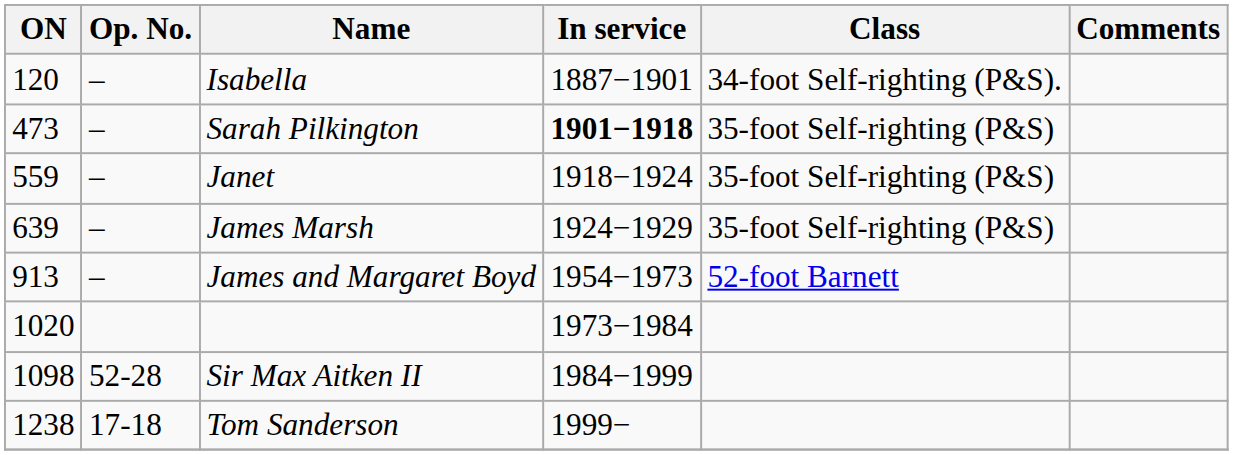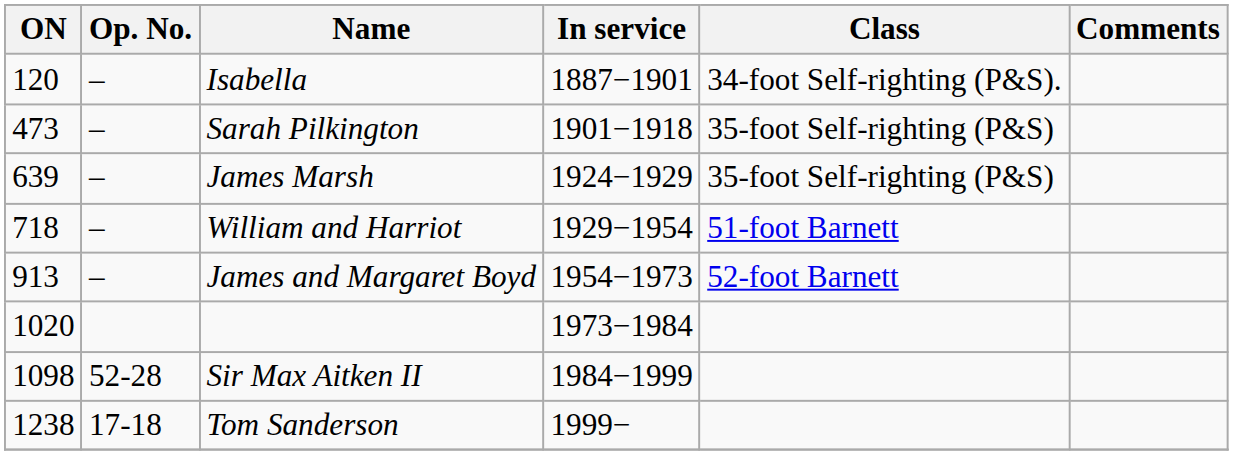 <table class="wikitable">
 <tr>
 <th>ON</th>
 <th>Op. No.</th>
 <th>Name</th>
 <th>In service</th>
 <th>Class</th>
 <th>Comments</th>
 </tr>
 <tr>
 <td>120</td>
 <td>–</td>
 <td><em>Isabella</em></td>
 <td>1887−1901</td>
 <td>34-foot Self-righting (P&S).</td>
 <td></td>
 </tr>
 <tr>
 <td>473</td>
 <td>–</td>
 <td><em>Sarah Pilkington</em></td>
-<td><strong>1901−1918</strong></td>
-<td>35-foot Self-righting (P&S)</td>
-<td></td>
-</tr>
-<tr>
-<td>559</td>
-<td>–</td>
-<td><em>Janet</em></td>
-<td>1918−1924</td>
+<td>1901−1918</td>
 <td>35-foot Self-righting (P&S)</td>
 <td></td>
 </tr>
 <tr>
 <td>639</td>
 <td>–</td>
 <td><em>James Marsh</em></td>
 <td>1924−1929</td>
 <td>35-foot Self-righting (P&S)</td>
+<td></td>
+</tr>
+<tr>
+<td>718</td>
+<td>–</td>
+<td><em>William and Harriot</em></td>
+<td>1929−1954</td>
+<td><a href='#'>51-foot Barnett</a></td>
 <td></td>
 </tr>
 <tr>
 <td>913</td>
 <td>–</td>
 <td><em>James and Margaret Boyd</em></td>
 <td>1954−1973</td>
 <td><a href='#'>52-foot Barnett</a></td>
 <td></td>
 </tr>
 <tr>
 <td>1020</td>
 <td></td>
 <td></td>
 <td>1973−1984</td>
 <td></td>
 <td></td>
 </tr>
 <tr>
 <td>1098</td>
 <td>52-28</td>
 <td><em>Sir Max Aitken II</em></td>
 <td>1984−1999</td>
 <td></td>
 <td></td>
 </tr>
 <tr>
 <td>1238</td>
 <td>17-18</td>
 <td><em>Tom Sanderson</em></td>
 <td>1999−</td>
 <td></td>
 <td></td>
 </tr>
 <tr>
 </tr>
 </table>
